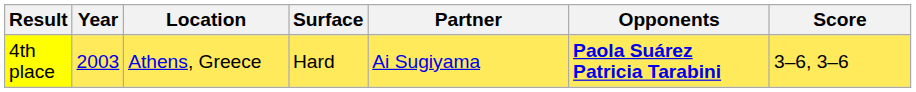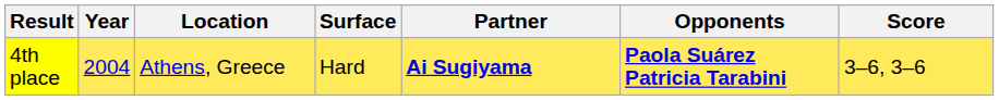 <table class="sortable wikitable">
 <tr>
 <th style="width:40px">Result</th>
 <th>Year</th>
 <th width=130>Location</th>
 <th>Surface</th>
 <th width=160>Partner</th>
 <th width=160>Opponents</th>
 <th style="width:110px" class="unsortable">Score</th>
 </tr>
 <tr bgcolor=FFEA5C>
 <td bgcolor=yellow>4th place</td>
-<td><a href='#'>2003</a></td>
+<td><a href='#'>2004</a></td>
 <td><a href='#'>Athens</a>, Greece</td>
 <td>Hard</td>
-<td> <a href='#'>Ai Sugiyama</a></td>
+<td><strong> <a href='#'>Ai Sugiyama</a></strong></td>
 <td><strong> <a href='#'>Paola Suárez</a> <br>  <a href='#'>Patricia Tarabini</a></strong></td>
 <td>3–6, 3–6</td>
 </tr>
 </table>
